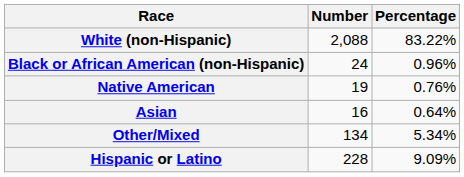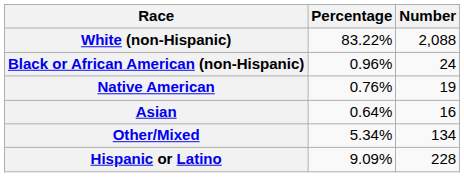 <table class="wikitable" style="text-align:right">
 <tr>
 <th scope="col">Race</th>
+<th scope="col">Percentage</th>
 <th scope="col">Number</th>
-<th scope="col">Percentage</th>
 </tr>
 <tr>
 <th scope="row"><a href='#'>White</a> (non-Hispanic)</th>
+<td>83.22%</td>
 <td>2,088</td>
-<td>83.22%</td>
 </tr>
 <tr>
 <th scope="row"><a href='#'>Black or African American</a> (non-Hispanic)</th>
+<td>0.96%</td>
 <td>24</td>
-<td>0.96%</td>
 </tr>
 <tr>
 <th scope="row"><a href='#'>Native American</a></th>
+<td>0.76%</td>
 <td>19</td>
-<td>0.76%</td>
 </tr>
 <tr>
 <th scope="row"><a href='#'>Asian</a></th>
+<td>0.64%</td>
 <td>16</td>
-<td>0.64%</td>
 </tr>
 <tr>
 <th scope="row"><a href='#'>Other/Mixed</a></th>
+<td>5.34%</td>
 <td>134</td>
-<td>5.34%</td>
 </tr>
 <tr>
 <th scope="row"><a href='#'>Hispanic</a> or <a href='#'>Latino</a></th>
+<td>9.09%</td>
 <td>228</td>
-<td>9.09%</td>
 </tr>
 </table>
